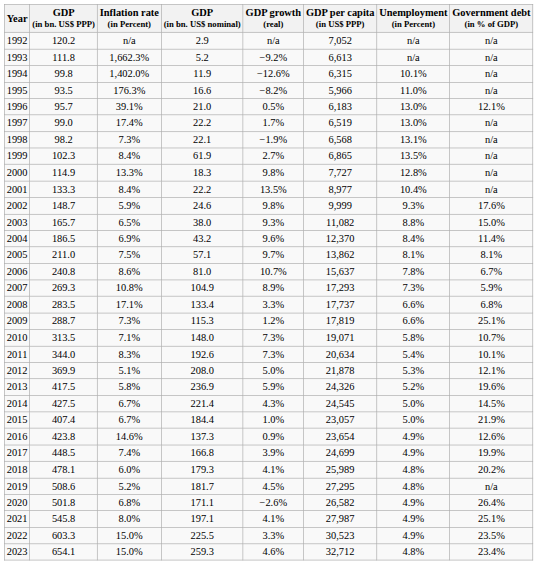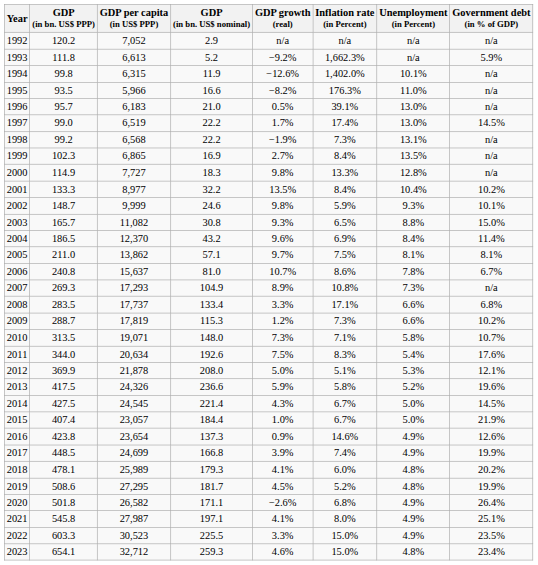 <table class="wikitable" style="text-align:center;">
 <tr>
 <th>Year</th>
 <th>GDP<br><small>(in bn. US$ PPP)</small></th>
-<th>Inflation rate<br><small>(in Percent)</small></th>
+<th>GDP per capita<br><small>(in US$ PPP)</small></th>
 <th>GDP<br><small>(in bn. US$ nominal)</small></th>
 <th>GDP growth<br><small>(real)</small></th>
-<th>GDP per capita<br><small>(in US$ PPP)</small></th>
+<th>Inflation rate<br><small>(in Percent)</small></th>
 <th>Unemployment <br><small>(in Percent)</small></th>
 <th>Government debt<br><small>(in % of GDP)</small></th>
 </tr>
 <tr>
 <td>1992</td>
 <td>120.2</td>
-<td>n/a</td>
+<td>7,052</td>
 <td>2.9</td>
 <td>n/a</td>
-<td>7,052</td>
+<td>n/a</td>
 <td>n/a</td>
 <td>n/a</td>
 </tr>
 <tr>
 <td>1993</td>
 <td>111.8</td>
-<td>1,662.3%</td>
+<td>6,613</td>
 <td>5.2</td>
 <td>−9.2%</td>
-<td>6,613</td>
+<td>1,662.3%</td>
 <td>n/a</td>
-<td>n/a</td>
+<td>5.9%</td>
 </tr>
 <tr>
 <td>1994</td>
 <td>99.8</td>
-<td>1,402.0%</td>
+<td>6,315</td>
 <td>11.9</td>
 <td>−12.6%</td>
-<td>6,315</td>
+<td>1,402.0%</td>
 <td>10.1%</td>
 <td>n/a</td>
 </tr>
 <tr>
 <td>1995</td>
 <td>93.5</td>
-<td>176.3%</td>
+<td>5,966</td>
 <td>16.6</td>
 <td>−8.2%</td>
-<td>5,966</td>
+<td>176.3%</td>
 <td>11.0%</td>
 <td>n/a</td>
 </tr>
 <tr>
 <td>1996</td>
 <td>95.7</td>
-<td>39.1%</td>
+<td>6,183</td>
 <td>21.0</td>
 <td>0.5%</td>
-<td>6,183</td>
+<td>39.1%</td>
 <td>13.0%</td>
-<td>12.1%</td>
+<td>n/a</td>
 </tr>
 <tr>
 <td>1997</td>
 <td>99.0</td>
-<td>17.4%</td>
+<td>6,519</td>
 <td>22.2</td>
 <td>1.7%</td>
-<td>6,519</td>
+<td>17.4%</td>
 <td>13.0%</td>
-<td>n/a</td>
+<td>14.5%</td>
 </tr>
 <tr>
 <td>1998</td>
-<td>98.2</td>
+<td>99.2</td>
+<td>6,568</td>
+<td>22.2</td>
+<td>−1.9%</td>
 <td>7.3%</td>
-<td>22.1</td>
-<td>−1.9%</td>
-<td>6,568</td>
 <td>13.1%</td>
 <td>n/a</td>
 </tr>
 <tr>
 <td>1999</td>
 <td>102.3</td>
+<td>6,865</td>
+<td>16.9</td>
+<td>2.7%</td>
 <td>8.4%</td>
-<td>61.9</td>
-<td>2.7%</td>
-<td>6,865</td>
 <td>13.5%</td>
 <td>n/a</td>
 </tr>
 <tr>
 <td>2000</td>
 <td>114.9</td>
-<td>13.3%</td>
+<td>7,727</td>
 <td>18.3</td>
 <td>9.8%</td>
-<td>7,727</td>
+<td>13.3%</td>
 <td>12.8%</td>
 <td>n/a</td>
 </tr>
 <tr>
 <td>2001</td>
 <td>133.3</td>
+<td>8,977</td>
+<td>32.2</td>
+<td>13.5%</td>
 <td>8.4%</td>
-<td>22.2</td>
-<td>13.5%</td>
-<td>8,977</td>
 <td>10.4%</td>
-<td>n/a</td>
+<td>10.2%</td>
 </tr>
 <tr>
 <td>2002</td>
 <td>148.7</td>
-<td>5.9%</td>
+<td>9,999</td>
 <td>24.6</td>
 <td>9.8%</td>
-<td>9,999</td>
+<td>5.9%</td>
 <td>9.3%</td>
-<td>17.6%</td>
+<td>10.1%</td>
 </tr>
 <tr>
 <td>2003</td>
 <td>165.7</td>
+<td>11,082</td>
+<td>30.8</td>
+<td>9.3%</td>
 <td>6.5%</td>
-<td>38.0</td>
-<td>9.3%</td>
-<td>11,082</td>
 <td>8.8%</td>
 <td>15.0%</td>
 </tr>
 <tr>
 <td>2004</td>
 <td>186.5</td>
-<td>6.9%</td>
+<td>12,370</td>
 <td>43.2</td>
 <td>9.6%</td>
-<td>12,370</td>
+<td>6.9%</td>
 <td>8.4%</td>
 <td>11.4%</td>
 </tr>
 <tr>
 <td>2005</td>
 <td>211.0</td>
-<td>7.5%</td>
+<td>13,862</td>
 <td>57.1</td>
 <td>9.7%</td>
-<td>13,862</td>
+<td>7.5%</td>
 <td>8.1%</td>
 <td>8.1%</td>
 </tr>
 <tr>
 <td>2006</td>
 <td>240.8</td>
-<td>8.6%</td>
+<td>15,637</td>
 <td>81.0</td>
 <td>10.7%</td>
-<td>15,637</td>
+<td>8.6%</td>
 <td>7.8%</td>
 <td>6.7%</td>
 </tr>
 <tr>
 <td>2007</td>
 <td>269.3</td>
-<td>10.8%</td>
+<td>17,293</td>
 <td>104.9</td>
 <td>8.9%</td>
-<td>17,293</td>
+<td>10.8%</td>
 <td>7.3%</td>
-<td>5.9%</td>
+<td>n/a</td>
 </tr>
 <tr>
 <td>2008</td>
 <td>283.5</td>
-<td>17.1%</td>
+<td>17,737</td>
 <td>133.4</td>
 <td>3.3%</td>
-<td>17,737</td>
+<td>17.1%</td>
 <td>6.6%</td>
 <td>6.8%</td>
 </tr>
 <tr>
 <td>2009</td>
 <td>288.7</td>
-<td>7.3%</td>
+<td>17,819</td>
 <td>115.3</td>
 <td>1.2%</td>
-<td>17,819</td>
+<td>7.3%</td>
 <td>6.6%</td>
-<td>25.1%</td>
+<td>10.2%</td>
 </tr>
 <tr>
 <td>2010</td>
 <td>313.5</td>
-<td>7.1%</td>
+<td>19,071</td>
 <td>148.0</td>
 <td>7.3%</td>
-<td>19,071</td>
+<td>7.1%</td>
 <td>5.8%</td>
 <td>10.7%</td>
 </tr>
 <tr>
 <td>2011</td>
 <td>344.0</td>
+<td>20,634</td>
+<td>192.6</td>
+<td>7.5%</td>
 <td>8.3%</td>
-<td>192.6</td>
-<td>7.3%</td>
-<td>20,634</td>
 <td>5.4%</td>
-<td>10.1%</td>
+<td>17.6%</td>
 </tr>
 <tr>
 <td>2012</td>
 <td>369.9</td>
-<td>5.1%</td>
+<td>21,878</td>
 <td>208.0</td>
 <td>5.0%</td>
-<td>21,878</td>
+<td>5.1%</td>
 <td>5.3%</td>
 <td>12.1%</td>
 </tr>
 <tr>
 <td>2013</td>
 <td>417.5</td>
+<td>24,326</td>
+<td>236.6</td>
+<td>5.9%</td>
 <td>5.8%</td>
-<td>236.9</td>
-<td>5.9%</td>
-<td>24,326</td>
 <td>5.2%</td>
 <td>19.6%</td>
 </tr>
 <tr>
 <td>2014</td>
 <td>427.5</td>
-<td>6.7%</td>
+<td>24,545</td>
 <td>221.4</td>
 <td>4.3%</td>
-<td>24,545</td>
+<td>6.7%</td>
 <td>5.0%</td>
 <td>14.5%</td>
 </tr>
 <tr>
 <td>2015</td>
 <td>407.4</td>
-<td>6.7%</td>
+<td>23,057</td>
 <td>184.4</td>
 <td>1.0%</td>
-<td>23,057</td>
+<td>6.7%</td>
 <td>5.0%</td>
 <td>21.9%</td>
 </tr>
 <tr>
 <td>2016</td>
 <td>423.8</td>
-<td>14.6%</td>
+<td>23,654</td>
 <td>137.3</td>
 <td>0.9%</td>
-<td>23,654</td>
+<td>14.6%</td>
 <td>4.9%</td>
 <td>12.6%</td>
 </tr>
 <tr>
 <td>2017</td>
 <td>448.5</td>
-<td>7.4%</td>
+<td>24,699</td>
 <td>166.8</td>
 <td>3.9%</td>
-<td>24,699</td>
+<td>7.4%</td>
 <td>4.9%</td>
 <td>19.9%</td>
 </tr>
 <tr>
 <td>2018</td>
 <td>478.1</td>
-<td>6.0%</td>
+<td>25,989</td>
 <td>179.3</td>
 <td>4.1%</td>
-<td>25,989</td>
+<td>6.0%</td>
 <td>4.8%</td>
 <td>20.2%</td>
 </tr>
 <tr>
 <td>2019</td>
 <td>508.6</td>
-<td>5.2%</td>
+<td>27,295</td>
 <td>181.7</td>
 <td>4.5%</td>
-<td>27,295</td>
+<td>5.2%</td>
 <td>4.8%</td>
-<td>n/a</td>
+<td>19.9%</td>
 </tr>
 <tr>
 <td>2020</td>
 <td>501.8</td>
-<td>6.8%</td>
+<td>26,582</td>
 <td>171.1</td>
 <td>−2.6%</td>
-<td>26,582</td>
+<td>6.8%</td>
 <td>4.9%</td>
 <td>26.4%</td>
 </tr>
 <tr>
 <td>2021</td>
 <td>545.8</td>
-<td>8.0%</td>
+<td>27,987</td>
 <td>197.1</td>
 <td>4.1%</td>
-<td>27,987</td>
+<td>8.0%</td>
 <td>4.9%</td>
 <td>25.1%</td>
 </tr>
 <tr>
 <td>2022</td>
 <td>603.3</td>
-<td>15.0%</td>
+<td>30,523</td>
 <td>225.5</td>
 <td>3.3%</td>
-<td>30,523</td>
+<td>15.0%</td>
 <td>4.9%</td>
 <td>23.5%</td>
 </tr>
 <tr>
 <td>2023</td>
 <td>654.1</td>
-<td>15.0%</td>
+<td>32,712</td>
 <td>259.3</td>
 <td>4.6%</td>
-<td>32,712</td>
+<td>15.0%</td>
 <td>4.8%</td>
 <td>23.4%</td>
 </tr>
 </table>
